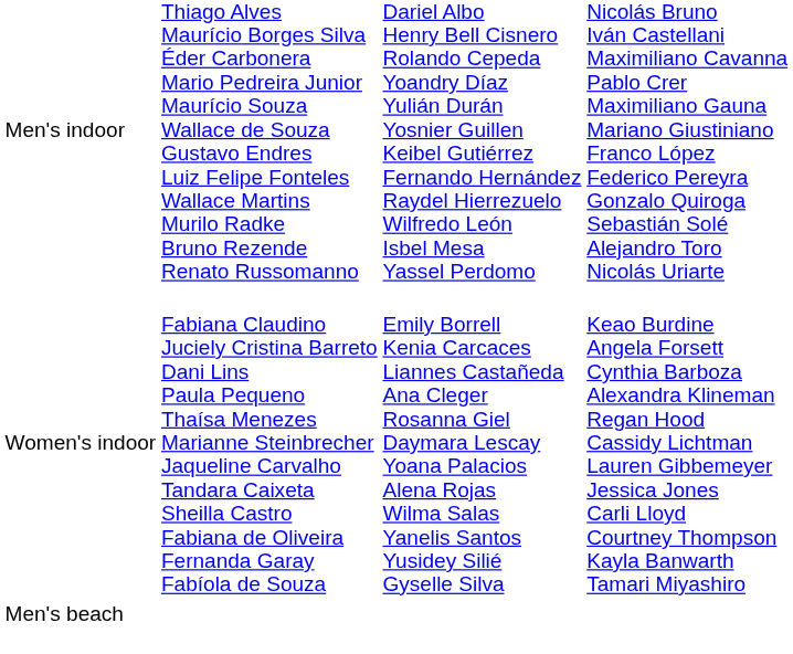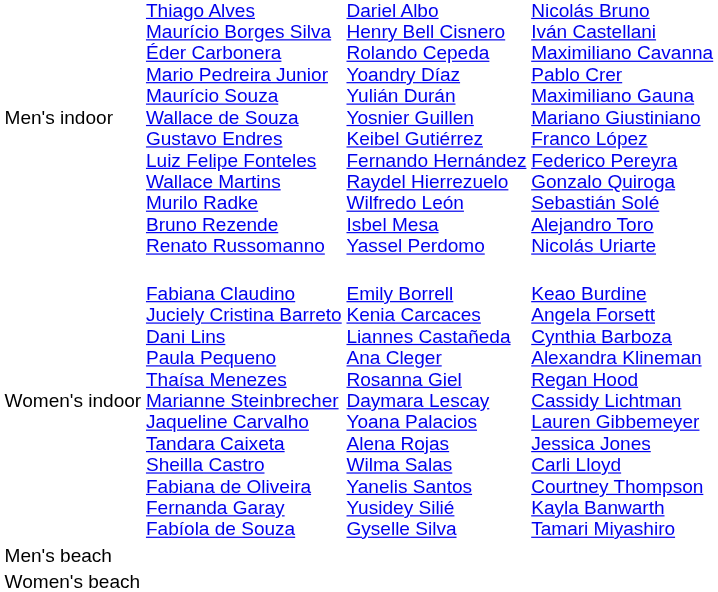 <table>
 <tr>
 <td>Men's indoor <br></td>
 <td><br><a href='#'>Thiago Alves</a><br><a href='#'>Maurício Borges Silva</a><br><a href='#'>Éder Carbonera</a><br><a href='#'>Mario Pedreira Junior</a><br><a href='#'>Maurício Souza</a><br><a href='#'>Wallace de Souza</a><br><a href='#'>Gustavo Endres</a><br><a href='#'>Luiz Felipe Fonteles</a><br><a href='#'>Wallace Martins</a><br><a href='#'>Murilo Radke</a><br><a href='#'>Bruno Rezende</a><br><a href='#'>Renato Russomanno</a></td>
 <td><br><a href='#'>Dariel Albo</a><br><a href='#'>Henry Bell Cisnero</a><br><a href='#'>Rolando Cepeda</a><br><a href='#'>Yoandry Díaz</a><br><a href='#'>Yulián Durán</a><br><a href='#'>Yosnier Guillen</a><br><a href='#'>Keibel Gutiérrez</a><br><a href='#'>Fernando Hernández</a><br><a href='#'>Raydel Hierrezuelo</a><br><a href='#'>Wilfredo León</a><br><a href='#'>Isbel Mesa</a><br><a href='#'>Yassel Perdomo</a></td>
 <td><br><a href='#'>Nicolás Bruno</a><br><a href='#'>Iván Castellani</a><br><a href='#'>Maximiliano Cavanna</a><br><a href='#'>Pablo Crer</a><br><a href='#'>Maximiliano Gauna</a><br><a href='#'>Mariano Giustiniano</a><br><a href='#'>Franco López</a><br><a href='#'>Federico Pereyra</a><br><a href='#'>Gonzalo Quiroga</a><br><a href='#'>Sebastián Solé</a><br><a href='#'>Alejandro Toro</a><br><a href='#'>Nicolás Uriarte</a></td>
 </tr>
 <tr>
 <td>Women's indoor <br></td>
 <td><br><a href='#'>Fabiana Claudino</a><br><a href='#'>Juciely Cristina Barreto</a><br><a href='#'>Dani Lins</a><br><a href='#'>Paula Pequeno</a><br><a href='#'>Thaísa Menezes</a><br><a href='#'>Marianne Steinbrecher</a><br><a href='#'>Jaqueline Carvalho</a><br><a href='#'>Tandara Caixeta</a><br><a href='#'>Sheilla Castro</a><br><a href='#'>Fabiana de Oliveira</a><br><a href='#'>Fernanda Garay</a><br><a href='#'>Fabíola de Souza</a></td>
 <td><br><a href='#'>Emily Borrell</a><br><a href='#'>Kenia Carcaces</a><br><a href='#'>Liannes Castañeda</a><br><a href='#'>Ana Cleger</a><br><a href='#'>Rosanna Giel</a><br><a href='#'>Daymara Lescay</a><br><a href='#'>Yoana Palacios</a><br><a href='#'>Alena Rojas</a><br><a href='#'>Wilma Salas</a><br><a href='#'>Yanelis Santos</a><br><a href='#'>Yusidey Silié</a><br><a href='#'>Gyselle Silva</a></td>
 <td><br><a href='#'>Keao Burdine</a><br><a href='#'>Angela Forsett</a><br><a href='#'>Cynthia Barboza</a><br><a href='#'>Alexandra Klineman</a><br><a href='#'>Regan Hood</a><br><a href='#'>Cassidy Lichtman</a><br><a href='#'>Lauren Gibbemeyer</a><br><a href='#'>Jessica Jones</a><br><a href='#'>Carli Lloyd</a><br><a href='#'>Courtney Thompson</a><br><a href='#'>Kayla Banwarth</a><br><a href='#'>Tamari Miyashiro</a></td>
 </tr>
 <tr>
 <td>Men's beach<br></td>
 <td></td>
 <td></td>
 <td></td>
 </tr>
+<tr>
+<td>Women's beach<br></td>
+<td></td>
+<td></td>
+<td></td>
+</tr>
 </table>
